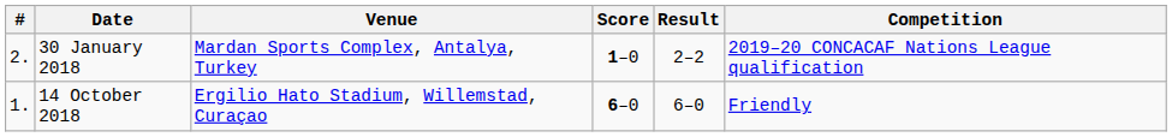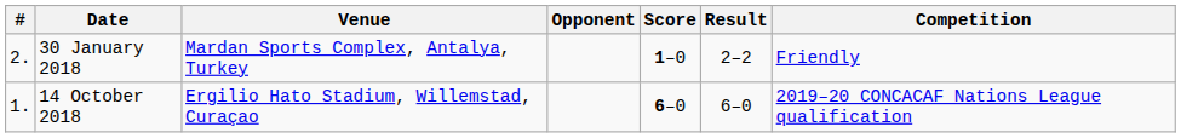 <table class="wikitable">
 <tr>
 <th>#</th>
 <th>Date</th>
 <th>Venue</th>
+<th>Opponent</th>
 <th>Score</th>
 <th>Result</th>
 <th>Competition</th>
 </tr>
 <tr>
 <td>2.</td>
 <td>30 January 2018</td>
 <td><a href='#'>Mardan Sports Complex</a>, <a href='#'>Antalya</a>, <a href='#'>Turkey</a></td>
+<td></td>
 <td align=center><strong>1</strong>–0</td>
 <td align=center>2–2</td>
-<td><a href='#'>2019–20 CONCACAF Nations League qualification</a></td>
+<td><a href='#'>Friendly</a></td>
 </tr>
 <tr>
 <td>1.</td>
 <td>14 October 2018</td>
 <td><a href='#'>Ergilio Hato Stadium</a>, <a href='#'>Willemstad</a>, <a href='#'>Curaçao</a></td>
+<td></td>
 <td align=center><strong>6</strong>–0</td>
 <td align=center>6–0</td>
-<td><a href='#'>Friendly</a></td>
+<td><a href='#'>2019–20 CONCACAF Nations League qualification</a></td>
 </tr>
 </table>
